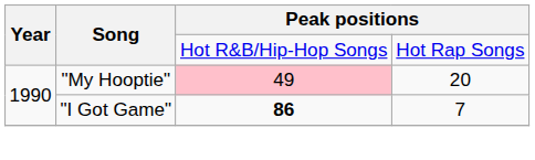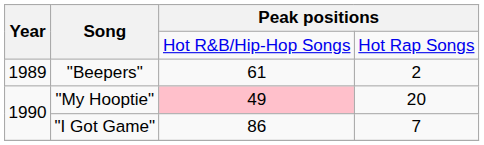 <table class="wikitable" style="text-align:center">
 <tr>
 <th rowspan="2"><strong>Year</strong></th>
 <th rowspan="2"><strong>Song</strong></th>
 <th colspan="2"><strong>Peak positions</strong></th>
 </tr>
 <tr>
 <td><a href='#'>Hot R&B/Hip-Hop Songs</a></td>
 <td><a href='#'>Hot Rap Songs</a></td>
 </tr>
 <tr>
+<td>1989</td>
+<td>"Beepers"</td>
+<td>61</td>
+<td>2</td>
+</tr>
+<tr>
 <td rowspan="2">1990</td>
 <td>"My Hooptie"</td>
 <td style="background: pink;">49</td>
 <td>20</td>
 </tr>
 <tr>
 <td>"I Got Game"</td>
-<td><strong>86</strong></td>
+<td>86</td>
 <td>7</td>
 </tr>
 <tr>
 </tr>
 </table>
